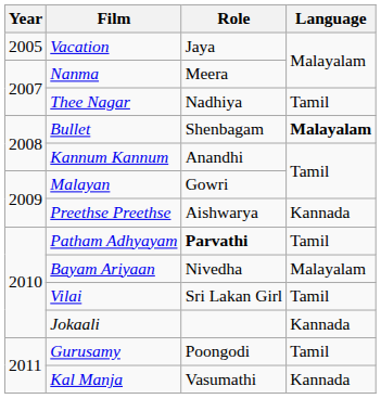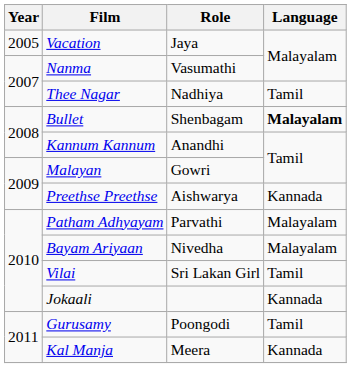 <table class="wikitable" style="font-size: 95%;">
 <tr>
 <th>Year</th>
 <th>Film</th>
 <th>Role</th>
 <th>Language</th>
 </tr>
 <tr>
 <td>2005</td>
 <td><em><a href='#'>Vacation</a></em></td>
 <td>Jaya</td>
 <td rowspan="2">Malayalam</td>
 </tr>
 <tr>
 <td rowspan="2">2007</td>
 <td><em><a href='#'>Nanma</a></em></td>
-<td>Meera</td>
+<td>Vasumathi</td>
 </tr>
 <tr>
 <td><em><a href='#'>Thee Nagar</a></em></td>
 <td>Nadhiya</td>
 <td>Tamil</td>
 </tr>
 <tr>
 <td rowspan="2">2008</td>
 <td><em><a href='#'>Bullet</a></em></td>
 <td>Shenbagam</td>
 <td><strong>Malayalam</strong></td>
 </tr>
 <tr>
 <td><em><a href='#'>Kannum Kannum</a></em></td>
 <td>Anandhi</td>
 <td rowspan="2">Tamil</td>
 </tr>
 <tr>
 <td rowspan="2">2009</td>
 <td><em><a href='#'>Malayan</a></em></td>
 <td>Gowri</td>
 </tr>
 <tr>
 <td><em><a href='#'>Preethse Preethse</a></em></td>
 <td>Aishwarya</td>
 <td>Kannada</td>
 </tr>
 <tr>
 <td rowspan="4">2010</td>
 <td><em><a href='#'>Patham Adhyayam</a></em></td>
-<td><strong>Parvathi</strong></td>
-<td>Tamil</td>
+<td>Parvathi</td>
+<td>Malayalam</td>
 </tr>
 <tr>
 <td><em><a href='#'>Bayam Ariyaan</a></em></td>
 <td>Nivedha</td>
 <td>Malayalam</td>
 </tr>
 <tr>
 <td><em><a href='#'>Vilai</a></em></td>
 <td>Sri Lakan Girl</td>
 <td>Tamil</td>
 </tr>
 <tr>
 <td><em>Jokaali</em></td>
 <td></td>
 <td>Kannada</td>
 </tr>
 <tr>
 <td rowspan="2">2011</td>
 <td><em><a href='#'>Gurusamy</a></em></td>
 <td>Poongodi</td>
 <td>Tamil</td>
 </tr>
 <tr>
 <td><em><a href='#'>Kal Manja</a></em></td>
-<td>Vasumathi</td>
+<td>Meera</td>
 <td>Kannada</td>
 </tr>
 <tr>
 </tr>
 </table>
